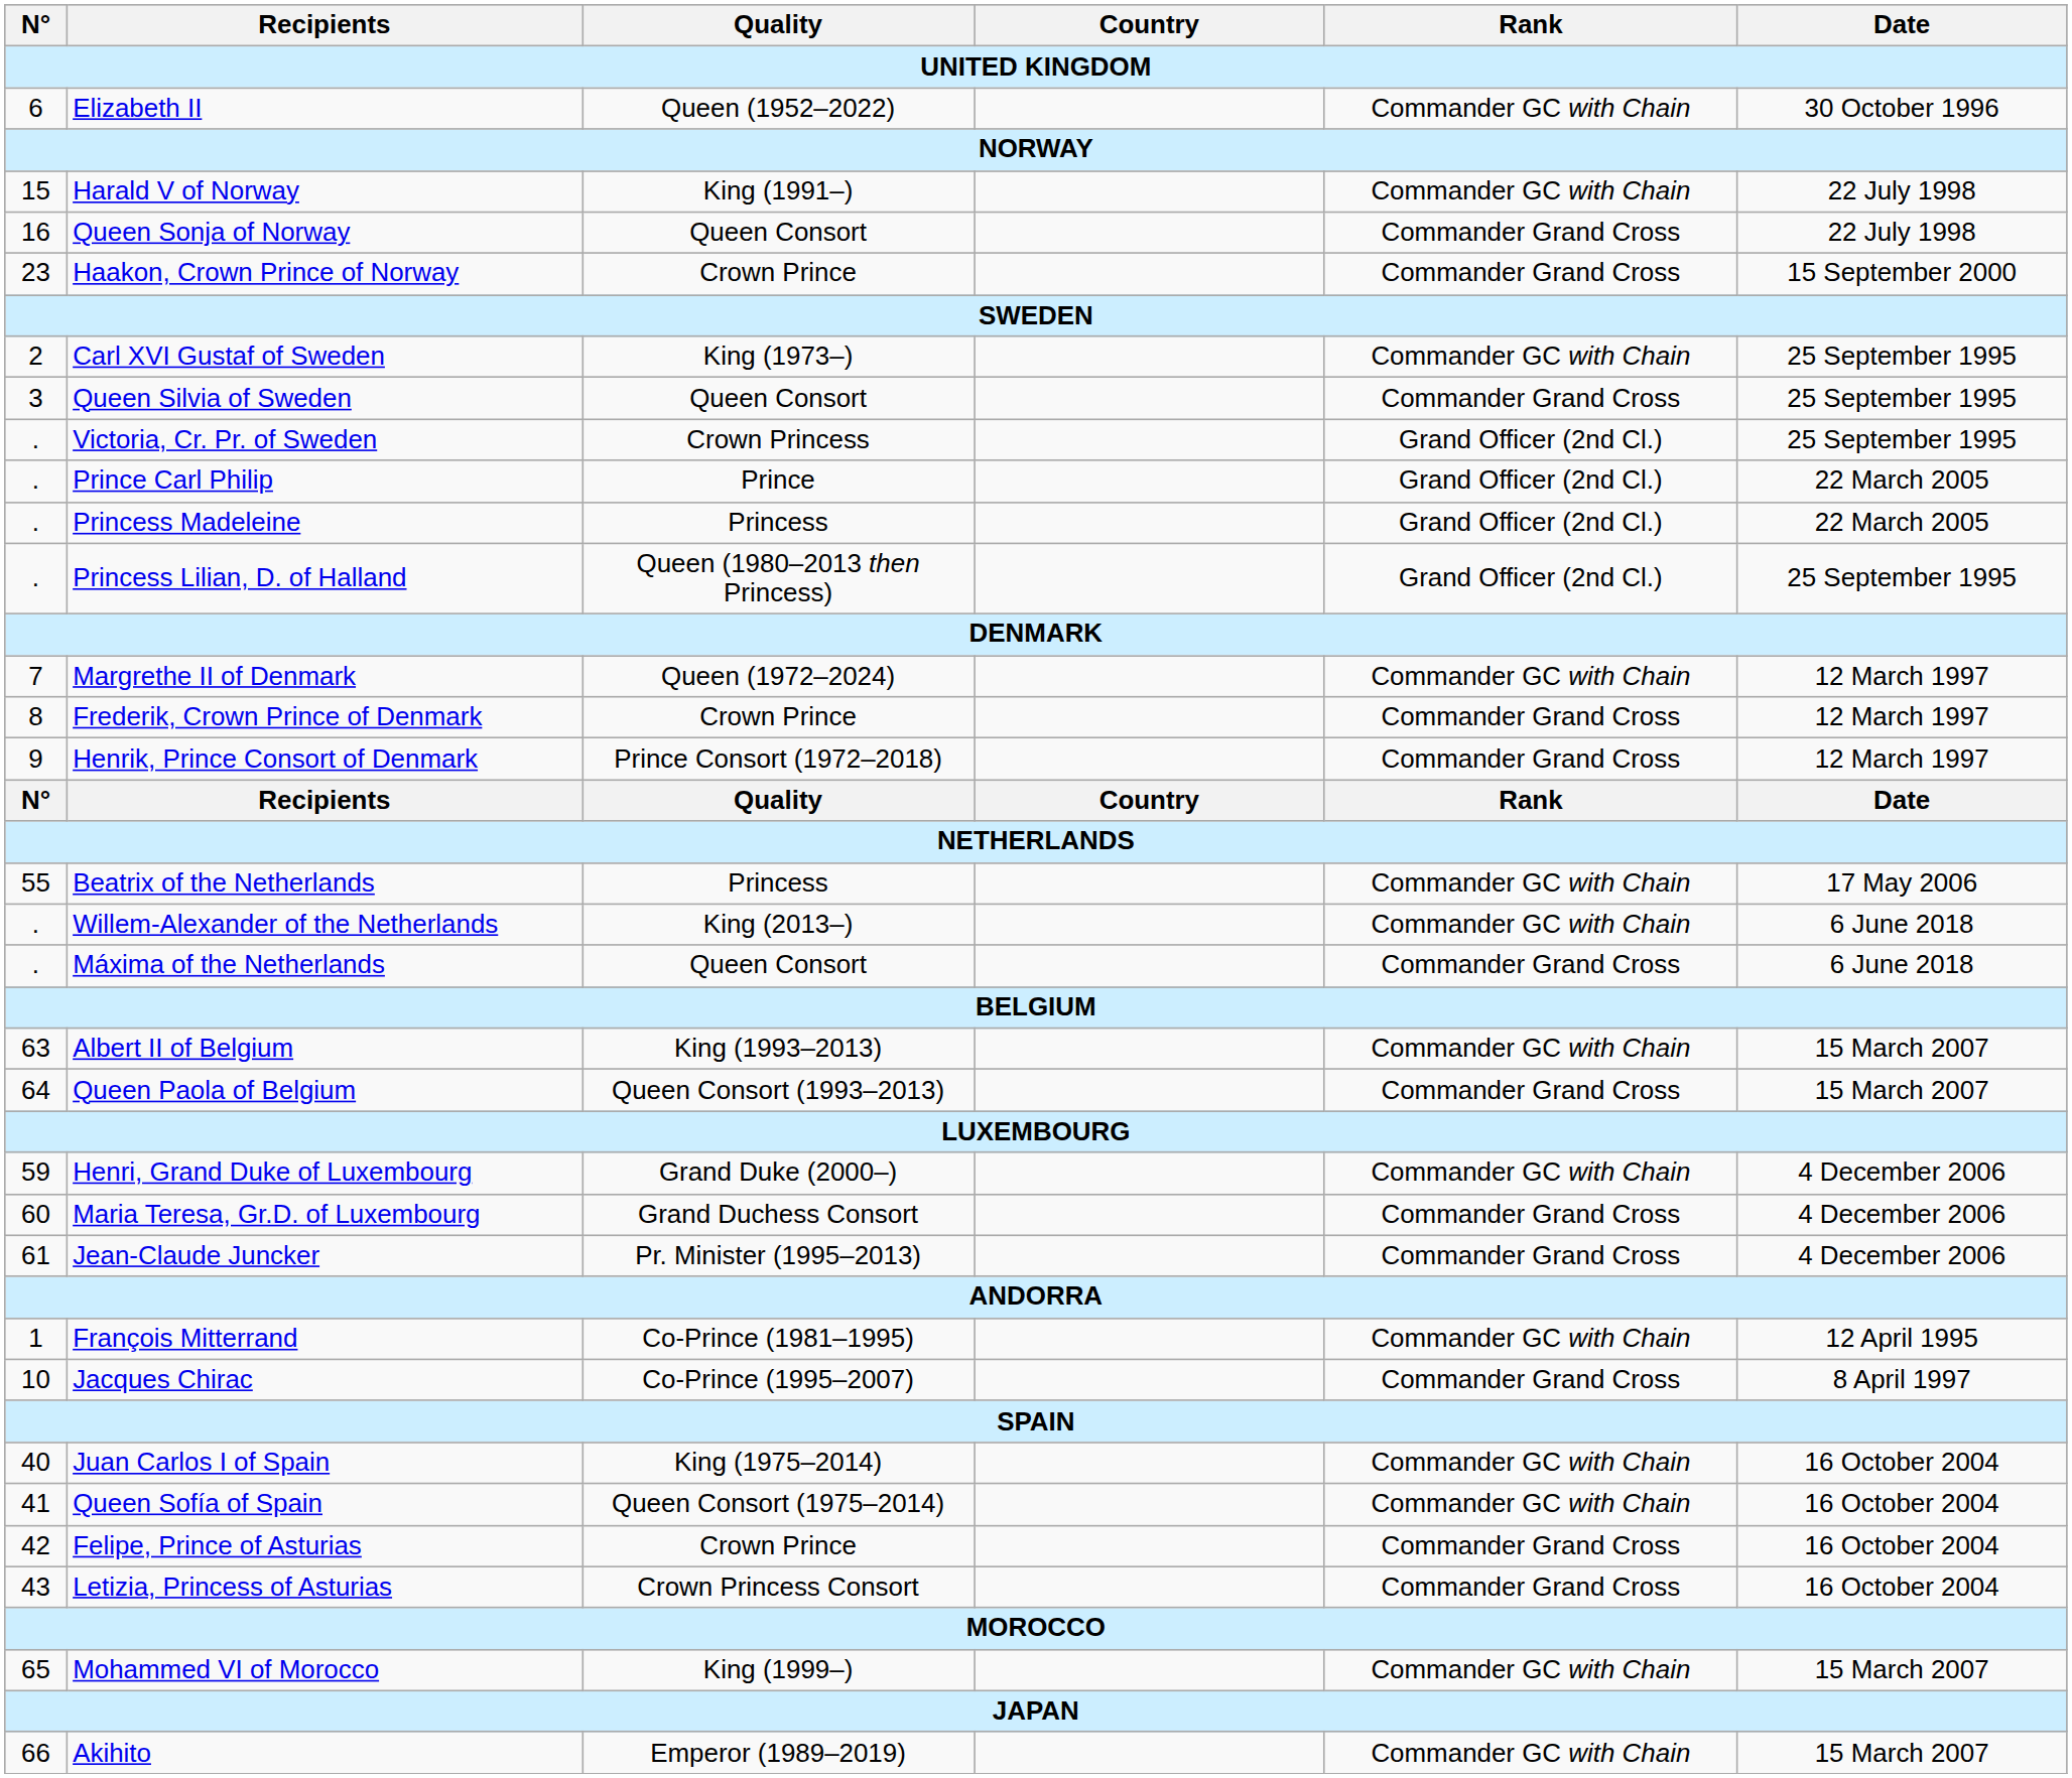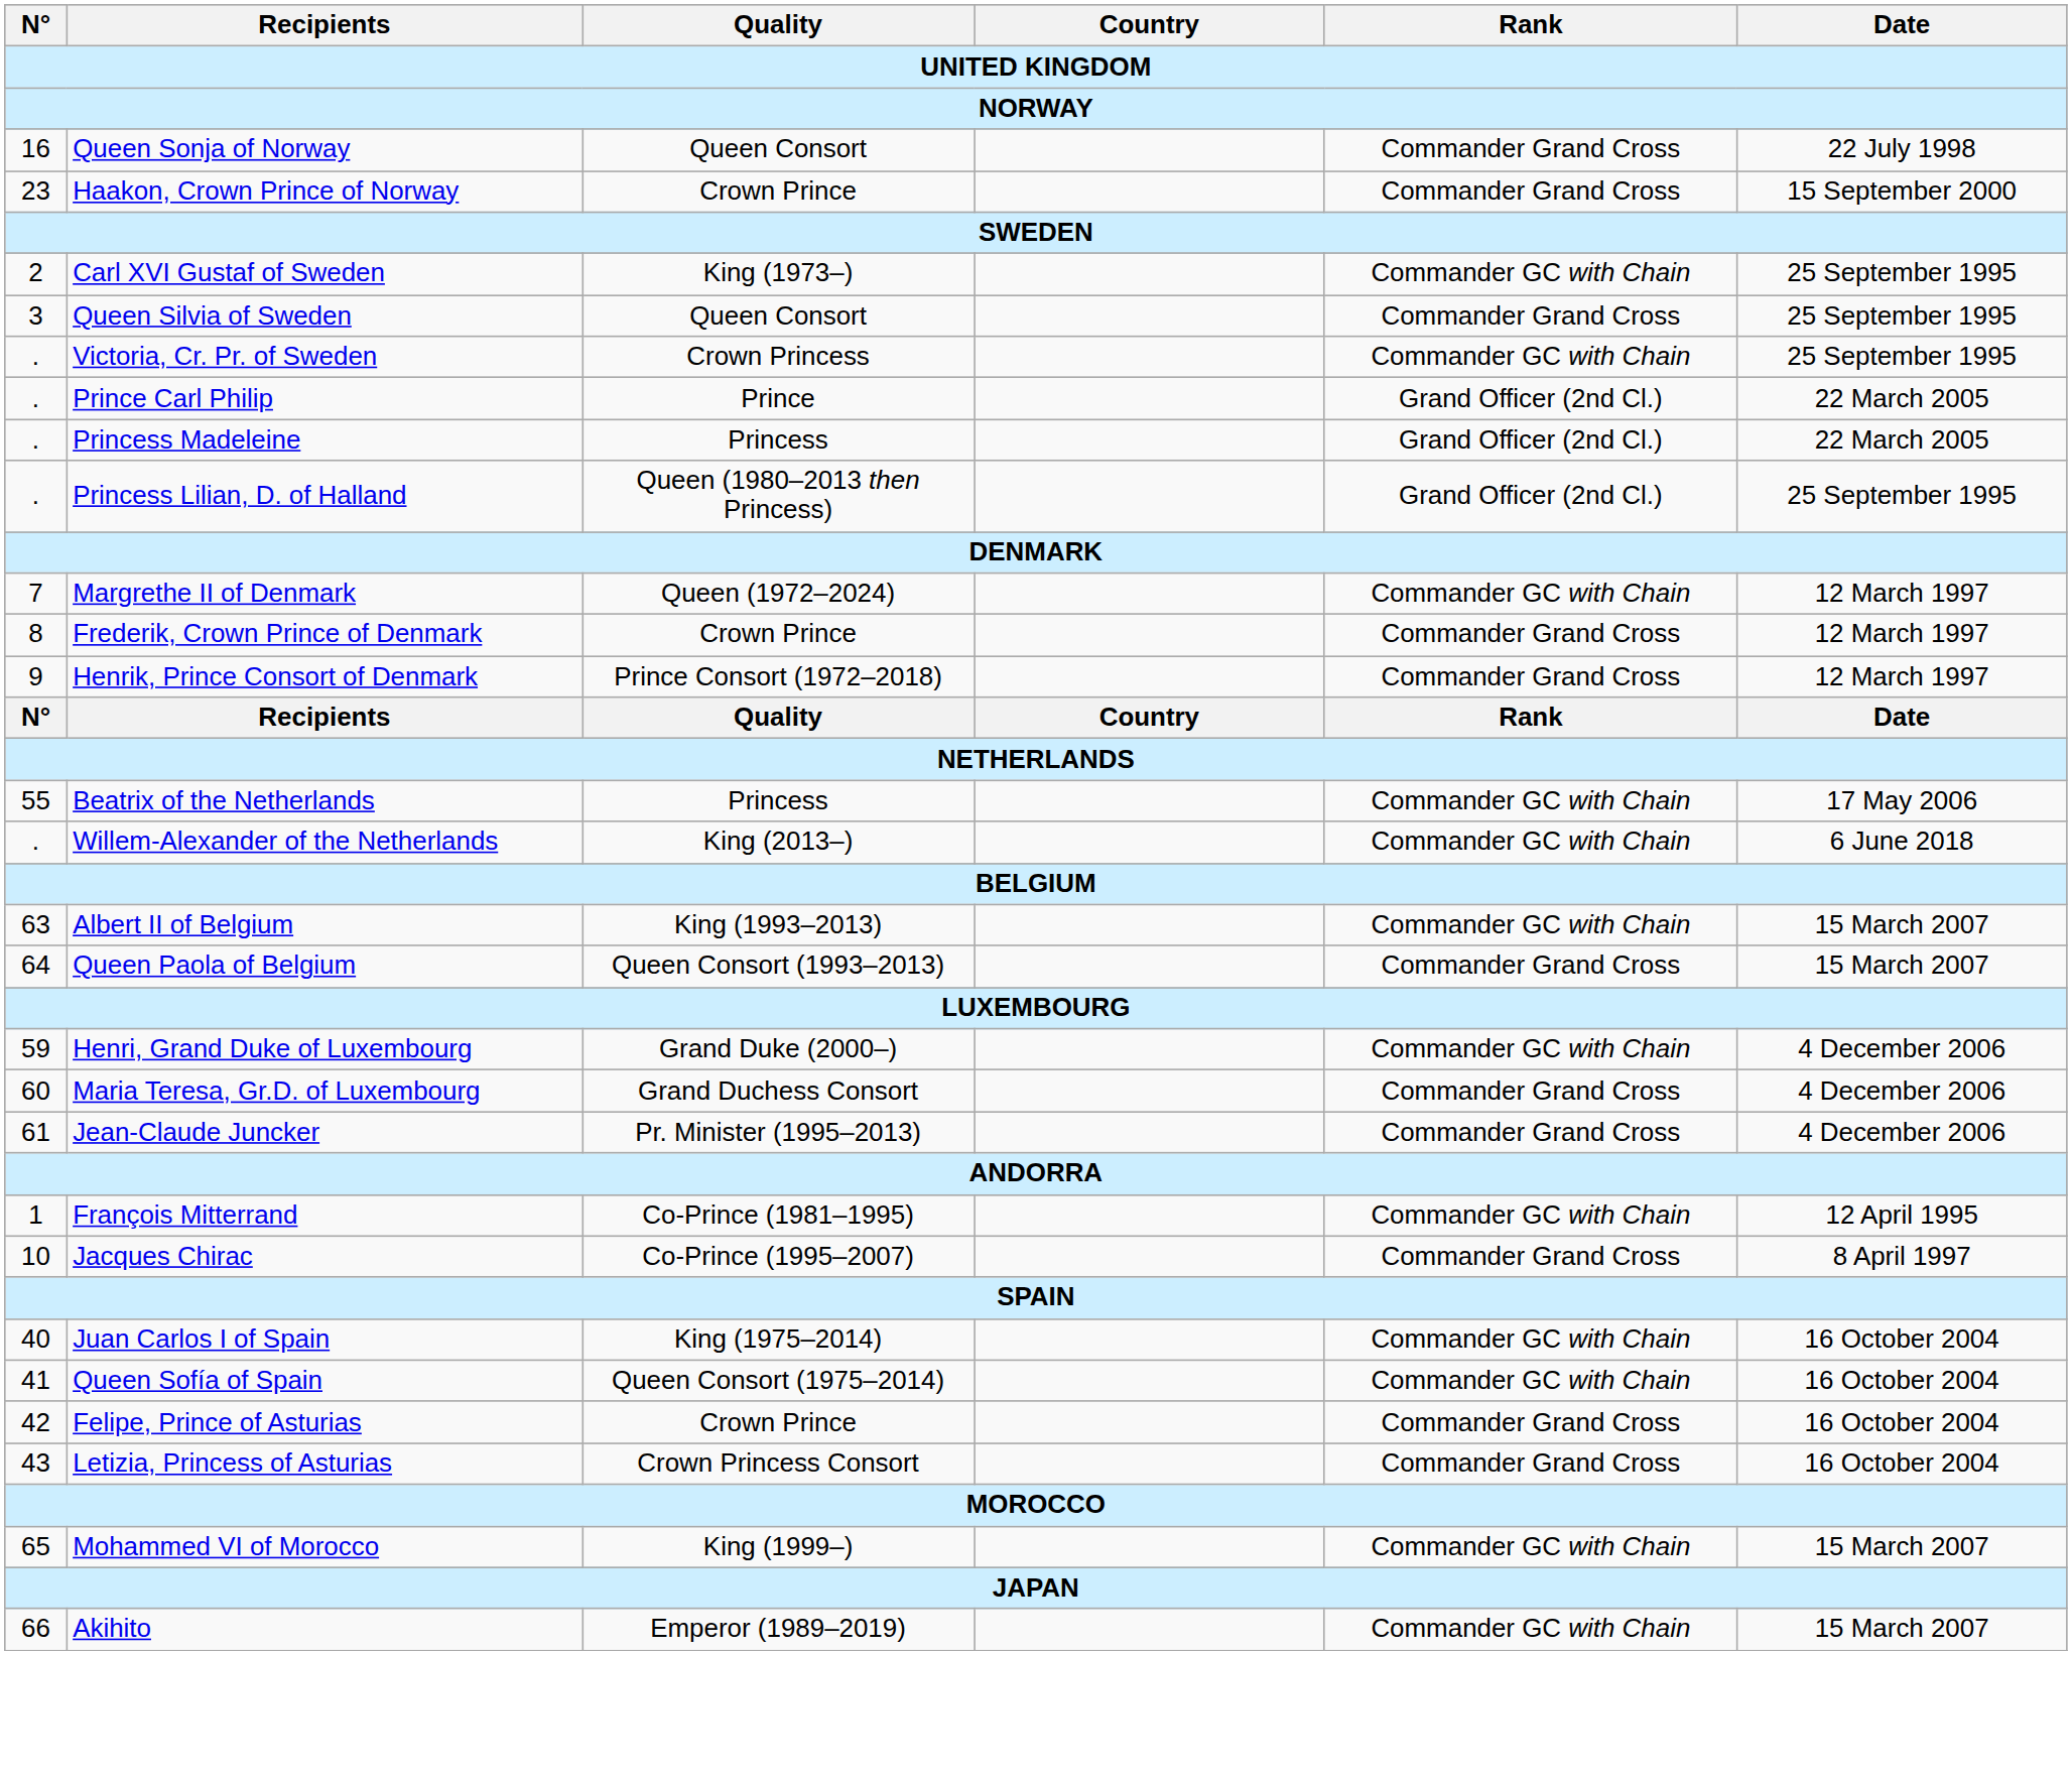 <table style="margin: auto;" class=wikitable width=100%>
 <tr>
 <th width=3%>N°</th>
 <th width=25%>Recipients</th>
 <th width=19%>Quality</th>
 <th width=17%>Country</th>
 <th ! width=20%>Rank</th>
 <th width=16%>Date</th>
 </tr>
 <tr>
 <th colspan=6 style="background-color:#cceeff">UNITED KINGDOM</th>
 </tr>
 <tr>
-<td align=center>6</td>
-<td><a href='#'>Elizabeth II</a></td>
-<td align=center>Queen (1952–2022)</td>
-<td align=left>  </td>
-<td align=center>Commander GC <em>with Chain</em></td>
-<td align=center>30 October 1996</td>
-</tr>
-<tr>
 <th colspan=6 style="background-color:#cceeff">NORWAY</th>
-</tr>
-<tr>
-<td align=center>15</td>
-<td><a href='#'>Harald V of Norway</a></td>
-<td align=center>King (1991–)</td>
-<td align=left>  </td>
-<td align=center>Commander GC <em>with Chain</em></td>
-<td align=center>22 July 1998</td>
 </tr>
 <tr>
 <td align=center>16</td>
 <td><a href='#'>Queen Sonja of Norway</a></td>
 <td align=center>Queen Consort</td>
 <td align=left>  </td>
 <td align=center>Commander Grand Cross</td>
 <td align=center>22 July 1998</td>
 </tr>
 <tr>
 <td align=center>23</td>
 <td><a href='#'>Haakon, Crown Prince of Norway</a></td>
 <td align=center>Crown Prince</td>
 <td align=left>  </td>
 <td align=center>Commander Grand Cross</td>
 <td align=center>15 September 2000</td>
 </tr>
 <tr>
 <th colspan=6 style="background-color:#cceeff">SWEDEN</th>
 </tr>
 <tr>
 <td align=center>2</td>
 <td><a href='#'>Carl XVI Gustaf of Sweden</a></td>
 <td align=center>King (1973–)</td>
 <td align=left>  </td>
 <td align=center>Commander GC <em>with Chain</em></td>
 <td align=center>25 September 1995</td>
 </tr>
 <tr>
 <td align=center>3</td>
 <td><a href='#'>Queen Silvia of Sweden</a></td>
 <td align=center>Queen Consort</td>
 <td align=left>  </td>
 <td align=center>Commander Grand Cross</td>
 <td align=center>25 September 1995</td>
 </tr>
 <tr>
 <td align=center>.</td>
 <td><a href='#'>Victoria, Cr. Pr. of Sweden</a></td>
 <td align=center>Crown Princess</td>
 <td align=left>  </td>
-<td align=center>Grand Officer (2nd Cl.)</td>
+<td align=center>Commander GC <em>with Chain</em></td>
 <td align=center>25 September 1995</td>
 </tr>
 <tr>
 <td align=center>.</td>
 <td><a href='#'>Prince Carl Philip</a></td>
 <td align=center>Prince</td>
 <td align=left>  </td>
 <td align=center>Grand Officer (2nd Cl.)</td>
 <td align=center>22 March 2005</td>
 </tr>
 <tr>
 <td align=center>.</td>
 <td><a href='#'>Princess Madeleine</a></td>
 <td align=center>Princess</td>
 <td align=left>  </td>
 <td align=center>Grand Officer (2nd Cl.)</td>
 <td align=center>22 March 2005</td>
 </tr>
 <tr>
 <td align=center>.</td>
 <td><a href='#'>Princess Lilian, D. of Halland</a></td>
 <td align=center>Queen (1980–2013 <em>then</em> Princess)</td>
 <td align=left>  </td>
 <td align=center>Grand Officer (2nd Cl.)</td>
 <td align=center>25 September 1995</td>
 </tr>
 <tr>
 <th colspan=6 style="background-color:#cceeff">DENMARK</th>
 </tr>
 <tr>
 <td align=center>7</td>
 <td><a href='#'>Margrethe II of Denmark</a></td>
 <td align=center>Queen (1972–2024)</td>
 <td align=left>  </td>
 <td align=center>Commander GC <em>with Chain</em></td>
 <td align=center>12 March 1997</td>
 </tr>
 <tr>
 <td align=center>8</td>
 <td><a href='#'>Frederik, Crown Prince of Denmark</a></td>
 <td align=center>Crown Prince</td>
 <td align=left>  </td>
 <td align=center>Commander Grand Cross</td>
 <td align=center>12 March 1997</td>
 </tr>
 <tr>
 <td align=center>9</td>
 <td><a href='#'>Henrik, Prince Consort of Denmark</a></td>
 <td align=center>Prince Consort (1972–2018)</td>
 <td align=left>  </td>
 <td align=center>Commander Grand Cross</td>
 <td align=center>12 March 1997</td>
 </tr>
 <tr>
 <th>N°</th>
 <th>Recipients</th>
 <th>Quality</th>
 <th>Country</th>
 <th>Rank</th>
 <th>Date</th>
 </tr>
 <tr>
 <th colspan=6 style="background-color:#cceeff">NETHERLANDS</th>
 </tr>
 <tr>
 <td align=center>55</td>
 <td><a href='#'>Beatrix of the Netherlands</a></td>
 <td align=center>Princess</td>
 <td align=left>  </td>
 <td align=center>Commander GC <em>with Chain</em></td>
 <td align=center>17 May 2006</td>
 </tr>
 <tr>
 <td align=center>.</td>
 <td><a href='#'>Willem-Alexander of the Netherlands</a></td>
 <td align=center>King (2013–)</td>
 <td align=left>  </td>
 <td align=center>Commander GC <em>with Chain</em></td>
-<td align=center>6 June 2018</td>
-</tr>
-<tr>
-<td align=center>.</td>
-<td><a href='#'>Máxima of the Netherlands</a></td>
-<td align=center>Queen Consort</td>
-<td align=left>  </td>
-<td align=center>Commander Grand Cross</td>
 <td align=center>6 June 2018</td>
 </tr>
 <tr>
 <th colspan=6 style="background-color:#cceeff">BELGIUM</th>
 </tr>
 <tr>
 <td align=center>63</td>
 <td><a href='#'>Albert II of Belgium</a></td>
 <td align=center>King (1993–2013)</td>
 <td align=left>  </td>
 <td align=center>Commander GC <em>with Chain</em></td>
 <td align=center>15 March 2007</td>
 </tr>
 <tr>
 <td align=center>64</td>
 <td><a href='#'>Queen Paola of Belgium</a></td>
 <td align=center>Queen Consort (1993–2013)</td>
 <td align=left>  </td>
 <td align=center>Commander Grand Cross</td>
 <td align=center>15 March 2007</td>
 </tr>
 <tr>
 <th colspan=6 style="background-color:#cceeff">LUXEMBOURG</th>
 </tr>
 <tr>
 <td align=center>59</td>
 <td><a href='#'>Henri, Grand Duke of Luxembourg</a></td>
 <td align=center>Grand Duke (2000–)</td>
 <td align=left>  </td>
 <td align=center>Commander GC <em>with Chain</em></td>
 <td align=center>4 December 2006</td>
 </tr>
 <tr>
 <td align=center>60</td>
 <td><a href='#'>Maria Teresa, Gr.D. of Luxembourg</a></td>
 <td align=center>Grand Duchess Consort</td>
 <td align=left>  </td>
 <td align=center>Commander Grand Cross</td>
 <td align=center>4 December 2006</td>
 </tr>
 <tr>
 <td align=center>61</td>
 <td><a href='#'>Jean-Claude Juncker</a></td>
 <td align=center>Pr. Minister (1995–2013)</td>
 <td align=left>  </td>
 <td align=center>Commander Grand Cross</td>
 <td align=center>4 December 2006</td>
 </tr>
 <tr>
 <th colspan=6 style="background-color:#cceeff">ANDORRA</th>
 </tr>
 <tr>
 <td align=center>1</td>
 <td><a href='#'>François Mitterrand</a></td>
 <td align=center>Co-Prince (1981–1995)</td>
 <td align=left>  </td>
 <td align=center>Commander GC <em>with Chain</em></td>
 <td align=center>12 April 1995</td>
 </tr>
 <tr>
 <td align=center>10</td>
 <td><a href='#'>Jacques Chirac</a></td>
 <td align=center>Co-Prince (1995–2007)</td>
 <td align=left>  </td>
 <td align=center>Commander Grand Cross</td>
 <td align=center>8 April 1997</td>
 </tr>
 <tr>
 <th colspan=6 style="background-color:#cceeff">SPAIN</th>
 </tr>
 <tr>
 <td align=center>40</td>
 <td><a href='#'>Juan Carlos I of Spain</a></td>
 <td align=center>King (1975–2014)</td>
 <td align=left>  </td>
 <td align=center>Commander GC <em>with Chain</em></td>
 <td align=center>16 October 2004</td>
 </tr>
 <tr>
 <td align=center>41</td>
 <td><a href='#'>Queen Sofía of Spain</a></td>
 <td align=center>Queen Consort (1975–2014)</td>
 <td align=left>  </td>
 <td align=center>Commander GC <em>with Chain</em></td>
 <td align=center>16 October 2004</td>
 </tr>
 <tr>
 <td align=center>42</td>
 <td><a href='#'>Felipe, Prince of Asturias</a></td>
 <td align=center>Crown Prince</td>
 <td align=left>  </td>
 <td align=center>Commander Grand Cross</td>
 <td align=center>16 October 2004</td>
 </tr>
 <tr>
 <td align=center>43</td>
 <td><a href='#'>Letizia, Princess of Asturias</a></td>
 <td align=center>Crown Princess Consort</td>
 <td align=left>  </td>
 <td align=center>Commander Grand Cross</td>
 <td align=center>16 October 2004</td>
 </tr>
 <tr>
 <th colspan=6 style="background-color:#cceeff">MOROCCO</th>
 </tr>
 <tr>
 <td align=center>65</td>
 <td><a href='#'>Mohammed VI of Morocco</a></td>
 <td align=center>King (1999–)</td>
 <td align=left>  </td>
 <td align=center>Commander GC <em>with Chain</em></td>
 <td align=center>15 March 2007</td>
 </tr>
 <tr>
 <th colspan=6 style="background-color:#cceeff">JAPAN</th>
 </tr>
 <tr>
 <td align=center>66</td>
 <td><a href='#'>Akihito</a></td>
 <td align=center>Emperor (1989–2019)</td>
 <td align=left>  </td>
 <td align=center>Commander GC <em>with Chain</em></td>
 <td align=center>15 March 2007</td>
 </tr>
 <tr>
 </tr>
 </table>
